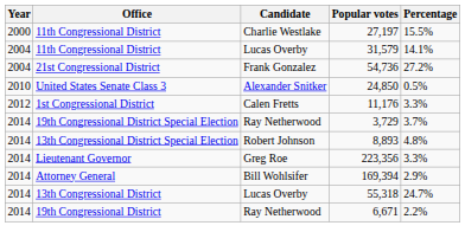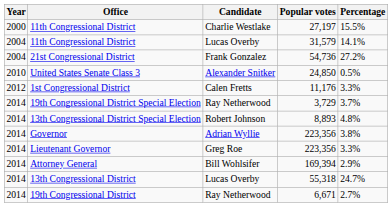 <table class="wikitable sortable">
 <tr>
 <th>Year</th>
 <th>Office</th>
 <th>Candidate</th>
 <th>Popular votes</th>
 <th>Percentage</th>
 </tr>
 <tr>
 <td>2000</td>
 <td><a href='#'>11th Congressional District</a></td>
 <td>Charlie Westlake</td>
 <td style="text-align:right">27,197</td>
 <td>15.5%</td>
 </tr>
 <tr>
 <td>2004</td>
 <td><a href='#'>11th Congressional District</a></td>
 <td>Lucas Overby</td>
 <td style="text-align:right">31,579</td>
 <td>14.1%</td>
 </tr>
 <tr>
 <td>2004</td>
 <td><a href='#'>21st Congressional District</a></td>
 <td>Frank Gonzalez</td>
 <td style="text-align:right">54,736</td>
 <td>27.2%</td>
 </tr>
 <tr>
 <td>2010</td>
 <td><a href='#'>United States Senate Class 3</a></td>
 <td><a href='#'>Alexander Snitker</a></td>
 <td style="text-align:right">24,850</td>
 <td>0.5%</td>
 </tr>
 <tr>
 <td>2012</td>
 <td><a href='#'>1st Congressional District</a></td>
 <td>Calen Fretts</td>
 <td style="text-align:right">11,176</td>
 <td>3.3%</td>
 </tr>
 <tr>
 <td>2014</td>
 <td><a href='#'>19th Congressional District Special Election</a></td>
 <td>Ray Netherwood</td>
 <td style="text-align:right">3,729</td>
 <td>3.7%</td>
 </tr>
 <tr>
 <td>2014</td>
 <td><a href='#'>13th Congressional District Special Election</a></td>
 <td>Robert Johnson</td>
 <td style="text-align:right">8,893</td>
 <td>4.8%</td>
 </tr>
 <tr>
 <td>2014</td>
+<td><a href='#'>Governor</a></td>
+<td><a href='#'>Adrian Wyllie</a></td>
+<td style="text-align:right">223,356</td>
+<td>3.8%</td>
+</tr>
+<tr>
+<td>2014</td>
 <td><a href='#'>Lieutenant Governor</a></td>
 <td>Greg Roe</td>
 <td style="text-align:right">223,356</td>
 <td>3.3%</td>
 </tr>
 <tr>
 <td>2014</td>
 <td><a href='#'>Attorney General</a></td>
 <td>Bill Wohlsifer</td>
 <td style="text-align:right">169,394</td>
 <td>2.9%</td>
 </tr>
 <tr>
 <td>2014</td>
 <td><a href='#'>13th Congressional District</a></td>
 <td>Lucas Overby</td>
 <td style="text-align:right">55,318</td>
 <td>24.7%</td>
 </tr>
 <tr>
 <td>2014</td>
 <td><a href='#'>19th Congressional District</a></td>
 <td>Ray Netherwood</td>
 <td style="text-align:right">6,671</td>
-<td>2.2%</td>
+<td>2.7%</td>
 </tr>
 </table>
